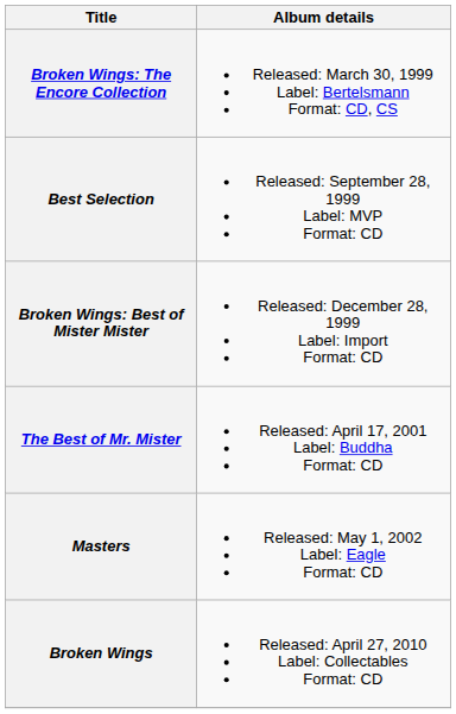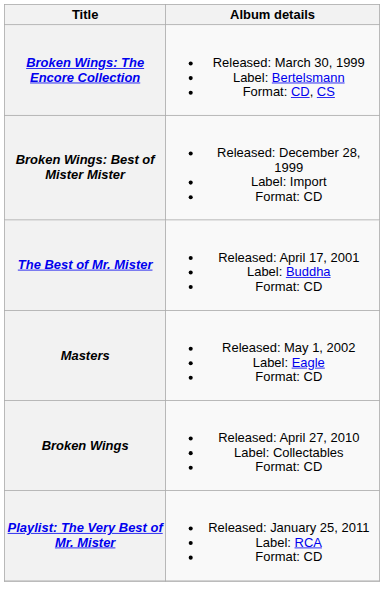 <table class="wikitable plainrowheaders" style="text-align:center;" border="1">
 <tr>
 <th scope="col" style="width:12em;">Title</th>
 <th scope="col" style="width:16em;">Album details</th>
 </tr>
 <tr>
 <th scope="row"><em><a href='#'>Broken Wings: The Encore Collection</a></em></th>
 <td><br><ul><li>Released: March 30, 1999</li><li>Label: <a href='#'>Bertelsmann</a></li><li>Format: <a href='#'>CD</a>, <a href='#'>CS</a></li></ul></td>
-</tr>
-<tr>
-<th scope="row"><em>Best Selection</em></th>
-<td><br><ul><li>Released: September 28, 1999</li><li>Label: MVP</li><li>Format: CD</li></ul></td>
 </tr>
 <tr>
 <th scope="row"><em>Broken Wings: Best of Mister Mister</em></th>
 <td><br><ul><li>Released: December 28, 1999</li><li>Label: Import</li><li>Format: CD</li></ul></td>
 </tr>
 <tr>
 <th scope="row"><em><a href='#'>The Best of Mr. Mister</a></em></th>
 <td><br><ul><li>Released: April 17, 2001</li><li>Label: <a href='#'>Buddha</a></li><li>Format: CD</li></ul></td>
 </tr>
 <tr>
 <th scope="row"><em>Masters</em></th>
 <td><br><ul><li>Released: May 1, 2002</li><li>Label: <a href='#'>Eagle</a></li><li>Format: CD</li></ul></td>
 </tr>
 <tr>
 <th scope="row"><em>Broken Wings</em></th>
 <td><br><ul><li>Released: April 27, 2010</li><li>Label: Collectables</li><li>Format: CD</li></ul></td>
 </tr>
 <tr>
+<th scope="row"><em><a href='#'>Playlist: The Very Best of Mr. Mister</a></em></th>
+<td><br><ul><li>Released: January 25, 2011</li><li>Label: <a href='#'>RCA</a></li><li>Format: CD</li></ul></td>
+</tr>
+<tr>
 </tr>
 </table>
